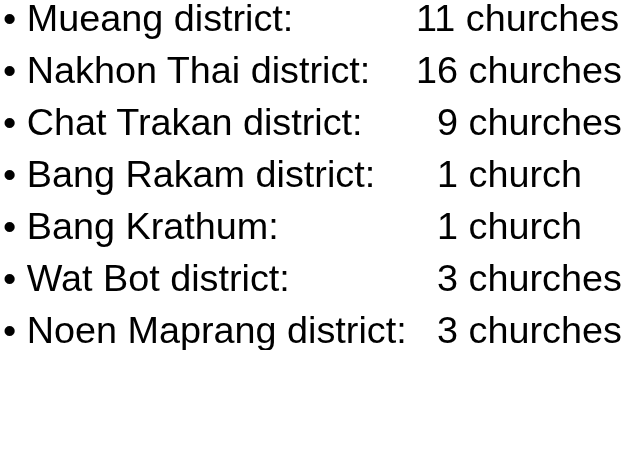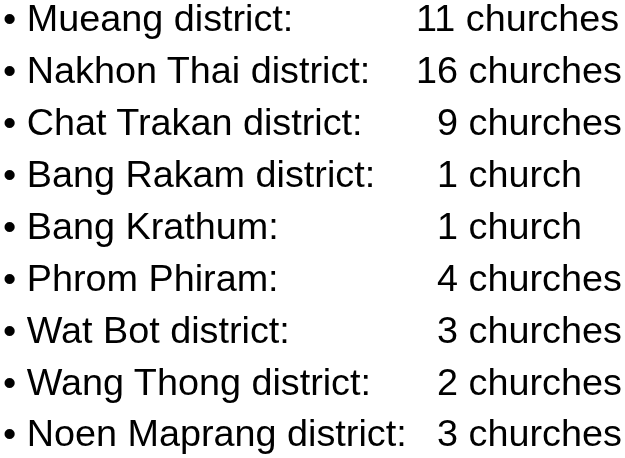 <table>
 <tr>
 <td>• Mueang district:</td>
 <td>11 churches</td>
 </tr>
 <tr>
 <td>• Nakhon Thai district:</td>
 <td>16 churches</td>
 </tr>
 <tr>
 <td>• Chat Trakan district:</td>
 <td>  9 churches</td>
 </tr>
 <tr>
 <td>• Bang Rakam district:</td>
 <td>  1 church</td>
 </tr>
 <tr>
 <td>• Bang Krathum:</td>
 <td>  1 church</td>
 </tr>
 <tr>
+<td>• Phrom Phiram:</td>
+<td>  4 churches</td>
+</tr>
+<tr>
 <td>• Wat Bot district:</td>
 <td>  3 churches</td>
+</tr>
+<tr>
+<td>• Wang Thong district:</td>
+<td>  2 churches</td>
 </tr>
 <tr>
 <td>• Noen Maprang district:</td>
 <td>  3 churches</td>
 </tr>
 </table>
